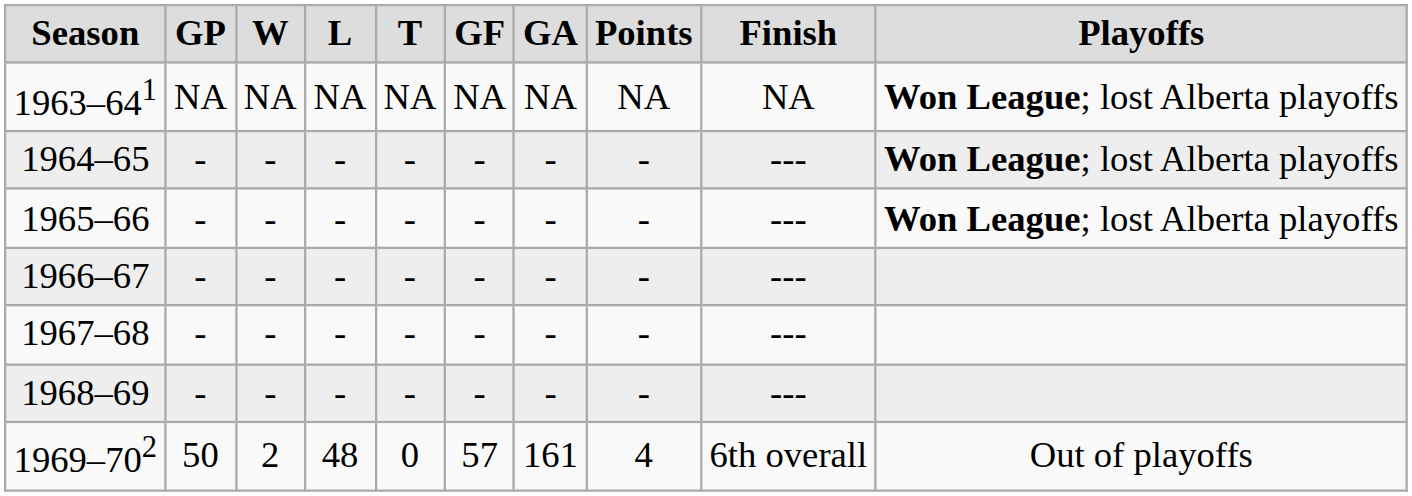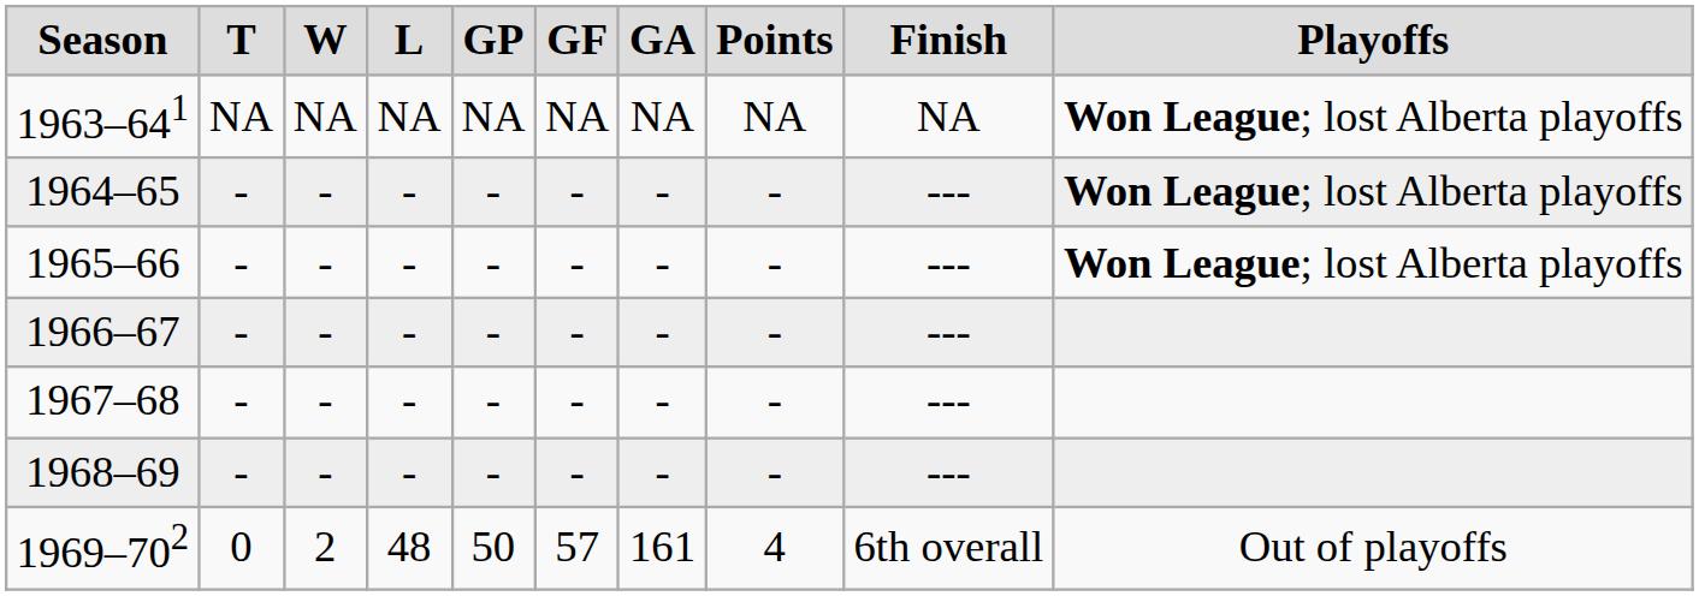 <table class="wikitable">
 <tr align="center"  bgcolor="#dddddd">
 <td><strong>Season</strong></td>
-<td><strong>GP </strong></td>
+<td><strong> T </strong></td>
 <td><strong> W </strong></td>
 <td><strong> L </strong></td>
-<td><strong> T </strong></td>
+<td><strong>GP </strong></td>
 <td><strong>GF </strong></td>
 <td><strong>GA </strong></td>
 <td><strong>Points</strong></td>
 <td><strong>Finish</strong></td>
 <td><strong>Playoffs</strong></td>
 </tr>
 <tr align="center">
 <td>1963–64<sup>1</sup></td>
 <td>NA</td>
 <td>NA</td>
 <td>NA</td>
 <td>NA</td>
 <td>NA</td>
 <td>NA</td>
 <td>NA</td>
 <td>NA</td>
 <td><strong>Won League</strong>; lost Alberta playoffs</td>
 </tr>
 <tr align="center" bgcolor="#eeeeee">
 <td>1964–65</td>
 <td>-</td>
 <td>-</td>
 <td>-</td>
 <td>-</td>
 <td>-</td>
 <td>-</td>
 <td>-</td>
 <td>---</td>
 <td><strong>Won League</strong>; lost Alberta playoffs</td>
 </tr>
 <tr align="center">
 <td>1965–66</td>
 <td>-</td>
 <td>-</td>
 <td>-</td>
 <td>-</td>
 <td>-</td>
 <td>-</td>
 <td>-</td>
 <td>---</td>
 <td><strong>Won League</strong>; lost Alberta playoffs</td>
 </tr>
 <tr align="center" bgcolor="#eeeeee">
 <td>1966–67</td>
 <td>-</td>
 <td>-</td>
 <td>-</td>
 <td>-</td>
 <td>-</td>
 <td>-</td>
 <td>-</td>
 <td>---</td>
 <td></td>
 </tr>
 <tr align="center">
 <td>1967–68</td>
 <td>-</td>
 <td>-</td>
 <td>-</td>
 <td>-</td>
 <td>-</td>
 <td>-</td>
 <td>-</td>
 <td>---</td>
 <td></td>
 </tr>
 <tr align="center" bgcolor="#eeeeee">
 <td>1968–69</td>
 <td>-</td>
 <td>-</td>
 <td>-</td>
 <td>-</td>
 <td>-</td>
 <td>-</td>
 <td>-</td>
 <td>---</td>
 <td></td>
 </tr>
 <tr align="center">
 <td>1969–70<sup>2</sup></td>
-<td>50</td>
+<td>0</td>
 <td>2</td>
 <td>48</td>
-<td>0</td>
+<td>50</td>
 <td>57</td>
 <td>161</td>
 <td>4</td>
 <td>6th overall</td>
 <td>Out of playoffs</td>
 </tr>
 </table>
